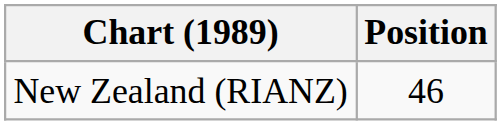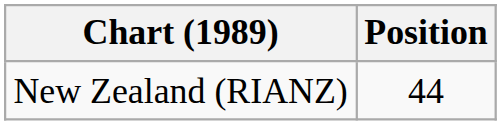 <table class="wikitable">
 <tr>
 <th>Chart (1989)</th>
 <th>Position</th>
 </tr>
 <tr>
 <td>New Zealand (RIANZ)</td>
-<td align="center">46</td>
+<td align="center">44</td>
 </tr>
 </table>
